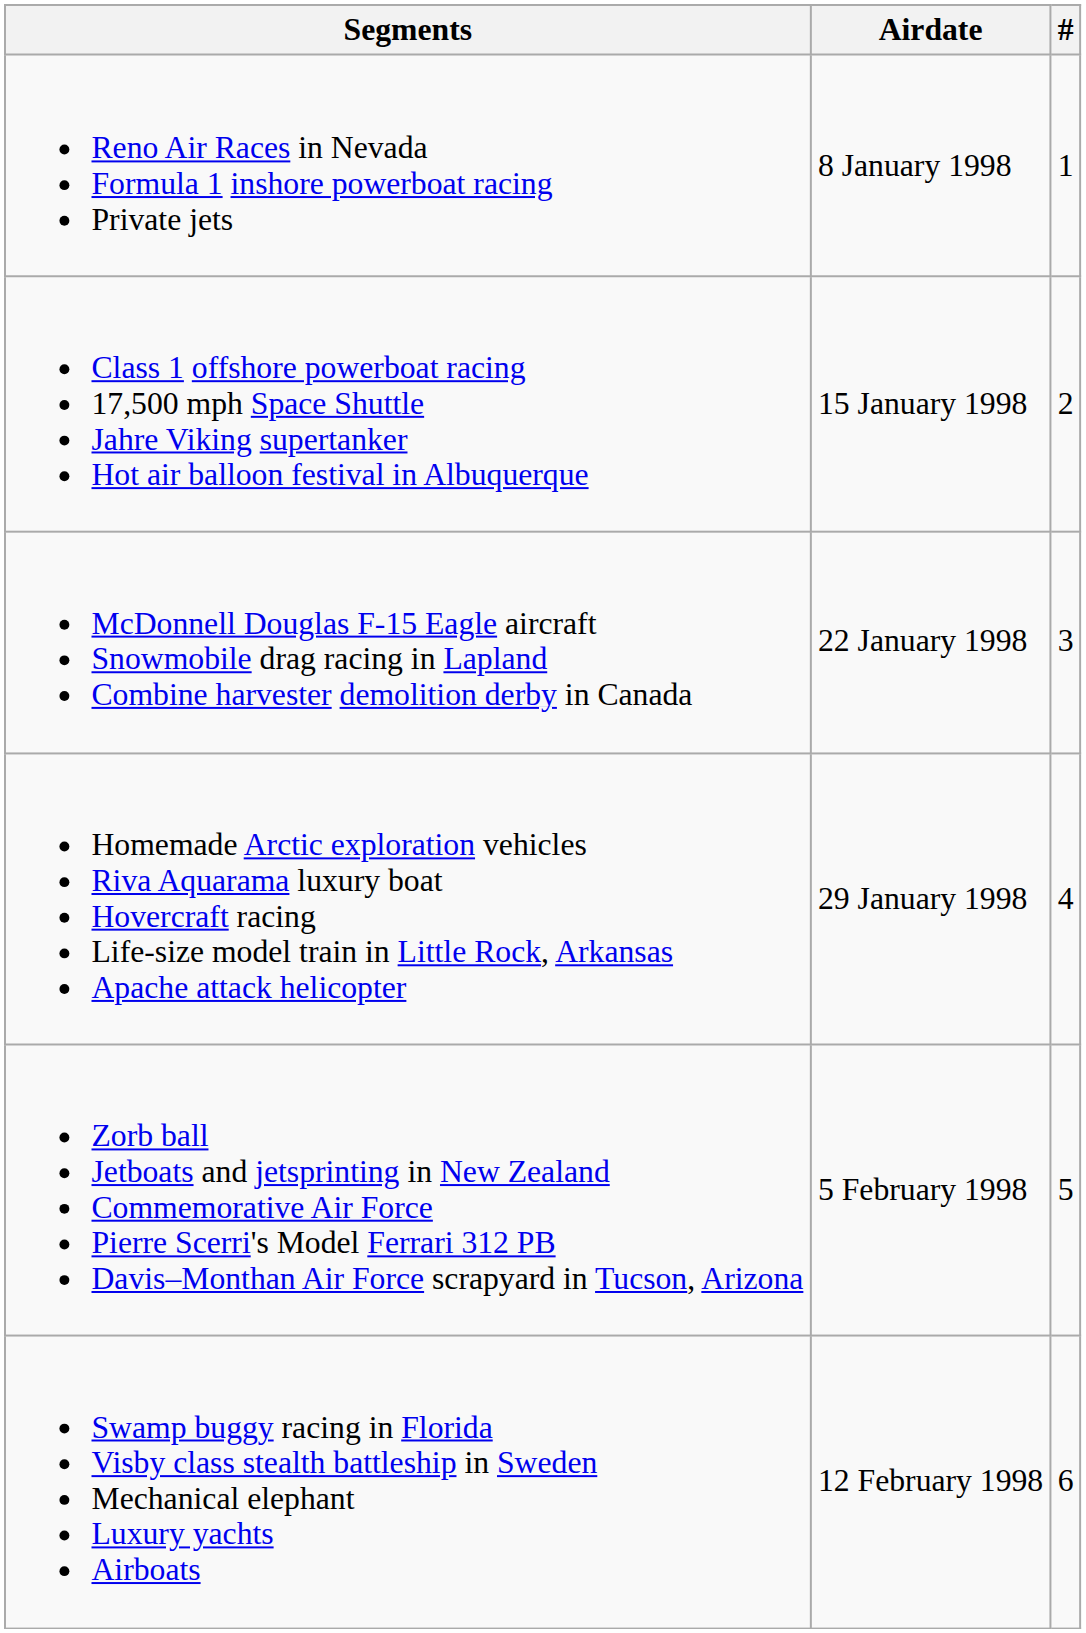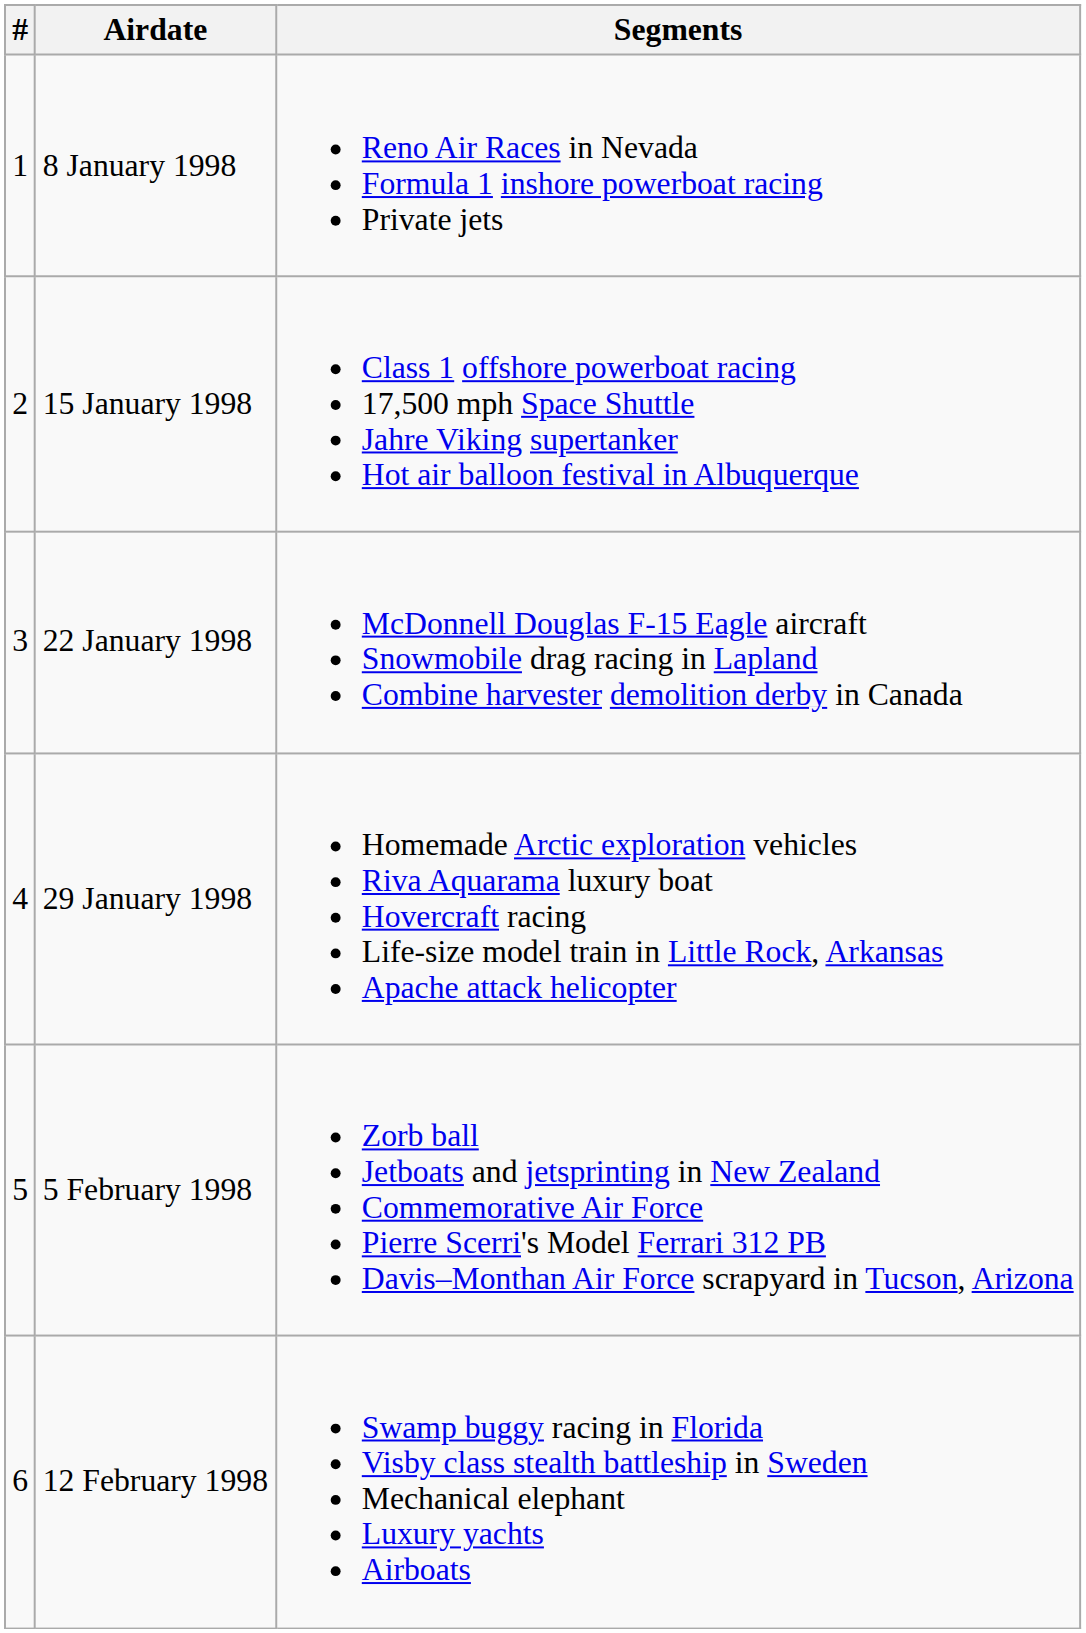 <table class="wikitable sortable">
 <tr>
+<th>#</th>
+<th>Airdate</th>
 <th>Segments</th>
-<th>Airdate</th>
-<th>#</th>
 </tr>
 <tr>
+<td>1</td>
+<td>8 January 1998</td>
 <td><br><ul><li><a href='#'>Reno Air Races</a> in Nevada</li><li><a href='#'>Formula 1</a> <a href='#'>inshore powerboat racing</a></li><li>Private jets</li></ul></td>
-<td>8 January 1998</td>
-<td>1</td>
 </tr>
 <tr>
+<td>2</td>
+<td>15 January 1998</td>
 <td><br><ul><li><a href='#'>Class 1</a> <a href='#'>offshore powerboat racing</a></li><li>17,500 mph <a href='#'>Space Shuttle</a></li><li><a href='#'>Jahre Viking</a> <a href='#'>supertanker</a></li><li><a href='#'>Hot air balloon festival in Albuquerque</a></li></ul></td>
-<td>15 January 1998</td>
-<td>2</td>
 </tr>
 <tr>
+<td>3</td>
+<td>22 January 1998</td>
 <td><br><ul><li><a href='#'>McDonnell Douglas F-15 Eagle</a> aircraft</li><li><a href='#'>Snowmobile</a> drag racing in <a href='#'>Lapland</a></li><li><a href='#'>Combine harvester</a> <a href='#'>demolition derby</a> in Canada</li></ul></td>
-<td>22 January 1998</td>
-<td>3</td>
 </tr>
 <tr>
+<td>4</td>
+<td>29 January 1998</td>
 <td><br><ul><li>Homemade <a href='#'>Arctic exploration</a> vehicles</li><li><a href='#'>Riva Aquarama</a> luxury boat</li><li><a href='#'>Hovercraft</a> racing</li><li>Life-size model train in <a href='#'>Little Rock</a>, <a href='#'>Arkansas</a></li><li><a href='#'>Apache attack helicopter</a></li></ul></td>
-<td>29 January 1998</td>
-<td>4</td>
 </tr>
 <tr>
+<td>5</td>
+<td>5 February 1998</td>
 <td><br><ul><li><a href='#'>Zorb ball</a></li><li><a href='#'>Jetboats</a> and <a href='#'>jetsprinting</a> in <a href='#'>New Zealand</a></li><li><a href='#'>Commemorative Air Force</a></li><li><a href='#'>Pierre Scerri</a>'s Model <a href='#'>Ferrari 312 PB</a></li><li><a href='#'>Davis–Monthan Air Force</a> scrapyard in <a href='#'>Tucson</a>, <a href='#'>Arizona</a></li></ul></td>
-<td>5 February 1998</td>
-<td>5</td>
 </tr>
 <tr>
+<td>6</td>
+<td>12 February 1998</td>
 <td><br><ul><li><a href='#'>Swamp buggy</a> racing in <a href='#'>Florida</a></li><li><a href='#'>Visby class stealth battleship</a> in <a href='#'>Sweden</a></li><li>Mechanical elephant</li><li><a href='#'>Luxury yachts</a></li><li><a href='#'>Airboats</a></li></ul></td>
-<td>12 February 1998</td>
-<td>6</td>
 </tr>
 </table>
